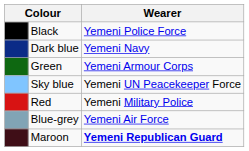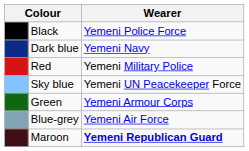 <table class="wikitable">
 <tr>
 <th colspan="2">Colour</th>
 <th>Wearer</th>
 </tr>
 <tr>
 <td style="background:black;">      </td>
 <td>Black</td>
 <td><a href='#'>Yemeni Police Force</a></td>
 </tr>
 <tr>
 <td style="background:#0b2b87;">      </td>
 <td>Dark blue</td>
 <td><a href='#'>Yemeni Navy</a></td>
 </tr>
 <tr>
-<td style="background:#0e6811;">      </td>
-<td>Green</td>
-<td><a href='#'>Yemeni Armour Corps</a></td>
+<td style="background:#d81313;">      </td>
+<td>Red</td>
+<td>Yemeni <a href='#'>Military Police</a></td>
 </tr>
 <tr>
 <td style="background:#80c5ff;">      </td>
 <td>Sky blue</td>
 <td>Yemeni <a href='#'>UN Peacekeeper</a> Force</td>
 </tr>
 <tr>
-<td style="background:#d81313;">      </td>
-<td>Red</td>
-<td>Yemeni <a href='#'>Military Police</a></td>
+<td style="background:#0e6811;">      </td>
+<td>Green</td>
+<td><a href='#'>Yemeni Armour Corps</a></td>
 </tr>
 <tr>
 <td style="background:#81a4b5;">      </td>
 <td>Blue-grey</td>
 <td><a href='#'>Yemeni Air Force</a></td>
 </tr>
 <tr>
 <td style="background:#3f0e17;">      </td>
 <td>Maroon</td>
 <td><strong><a href='#'>Yemeni Republican Guard</a></strong></td>
 </tr>
 </table>
